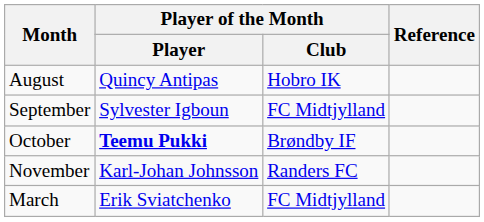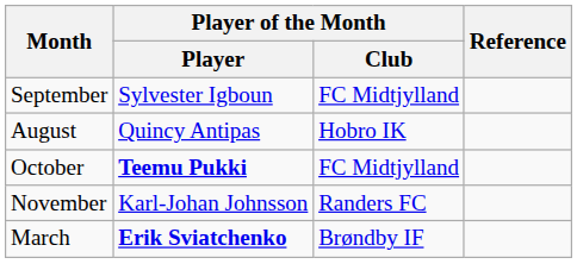 <table class="wikitable">
 <tr>
 <th rowspan="2">Month</th>
 <th colspan="2">Player of the Month</th>
 <th rowspan="2">Reference</th>
 </tr>
 <tr>
 <th>Player</th>
 <th>Club</th>
 </tr>
 <tr>
+<td>September</td>
+<td> <a href='#'>Sylvester Igboun</a></td>
+<td><a href='#'>FC Midtjylland</a></td>
+<td align=center></td>
+</tr>
+<tr>
 <td>August</td>
 <td> <a href='#'>Quincy Antipas</a></td>
 <td><a href='#'>Hobro IK</a></td>
 <td align=center></td>
 </tr>
 <tr>
-<td>September</td>
-<td> <a href='#'>Sylvester Igboun</a></td>
-<td><a href='#'>FC Midtjylland</a></td>
-<td align=center></td>
-</tr>
-<tr>
 <td>October</td>
 <td><strong> <a href='#'>Teemu Pukki</a></strong></td>
-<td><a href='#'>Brøndby IF</a></td>
+<td><a href='#'>FC Midtjylland</a></td>
 <td align=center></td>
 </tr>
 <tr>
 <td>November</td>
 <td> <a href='#'>Karl-Johan Johnsson</a></td>
 <td><a href='#'>Randers FC</a></td>
 <td align=center></td>
 </tr>
 <tr>
 <td>March</td>
-<td> <a href='#'>Erik Sviatchenko</a></td>
-<td><a href='#'>FC Midtjylland</a></td>
+<td><strong> <a href='#'>Erik Sviatchenko</a></strong></td>
+<td><a href='#'>Brøndby IF</a></td>
 <td align=center></td>
 </tr>
 </table>
